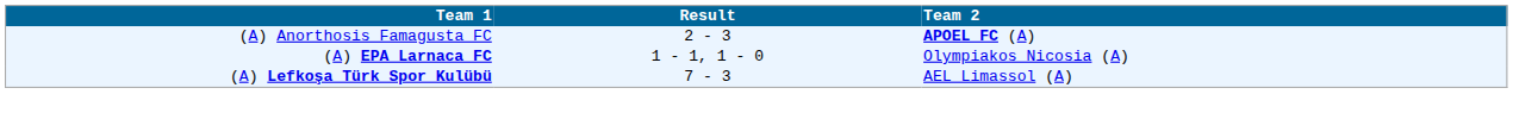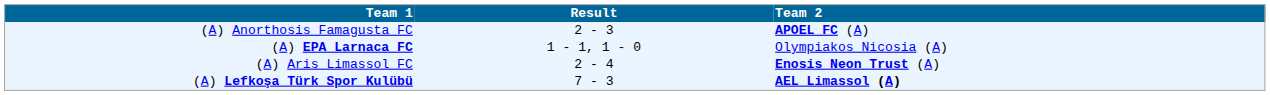 <table cellspacing="0" style="background: #EBF5FF; border: 1px #aaa solid; border-collapse: collapse; font-size: 95%;" width=60%>
 <tr bgcolor=#006699 style="color:white;">
 <th width=25% align="right">Team 1</th>
 <th width=22% align="center">Result</th>
 <th width=30% align="left">Team 2</th>
 </tr>
 <tr>
 <td align=right>(<a href='#'>A</a>) <a href='#'>Anorthosis Famagusta FC</a></td>
 <td align=center>2 - 3</td>
 <td align=left><strong><a href='#'>APOEL FC</a></strong> (<a href='#'>A</a>)</td>
 </tr>
 <tr>
 <td align=right>(<a href='#'>A</a>) <strong><a href='#'>EPA Larnaca FC</a></strong></td>
 <td align=center>1 - 1, 1 - 0</td>
 <td align=left><a href='#'>Olympiakos Nicosia</a> (<a href='#'>A</a>)</td>
 </tr>
 <tr>
+<td align=right>(<a href='#'>A</a>) <a href='#'>Aris Limassol FC</a></td>
+<td align=center>2 - 4</td>
+<td align=left><strong><a href='#'>Enosis Neon Trust</a></strong> (<a href='#'>A</a>)</td>
+</tr>
+<tr>
 <td align=right>(<a href='#'>A</a>) <strong><a href='#'>Lefkoşa Türk Spor Kulübü</a></strong></td>
 <td align=center>7 - 3</td>
-<td align=left><a href='#'>AEL Limassol</a> (<a href='#'>A</a>)</td>
+<td align=left><strong><a href='#'>AEL Limassol</a> (<a href='#'>A</a>)</strong></td>
 </tr>
 <tr>
 </tr>
 </table>
